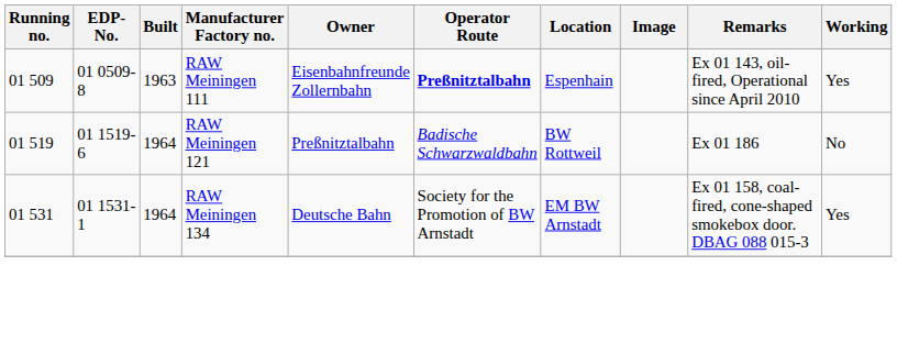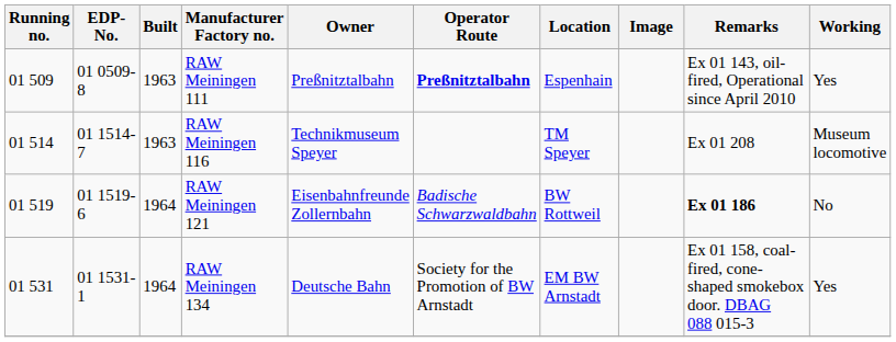 <table class="wikitable" style="width="100%"; border:solid 1px #AAAAAA;background:#e3e3e3;">
 <tr>
 <th width="5%">Running<br>no.</th>
 <th width="7%">EDP-<br>No.</th>
 <th width="4%">Built</th>
 <th width="10%">Manufacturer<br>Factory no.</th>
 <th width="10%">Owner</th>
 <th width="10%">Operator<br>Route</th>
 <th width="10%">Location</th>
 <th width="13%">Image</th>
 <th width="37%">Remarks</th>
 <th width="7%">Working</th>
 </tr>
 <tr>
 <td>01 509</td>
 <td>01 0509-8</td>
 <td>1963</td>
 <td><a href='#'>RAW Meiningen</a><br>111</td>
-<td><a href='#'>Eisenbahnfreunde Zollernbahn</a></td>
+<td><a href='#'>Preßnitztalbahn</a></td>
 <td><strong><a href='#'>Preßnitztalbahn</a></strong></td>
 <td><a href='#'>Espenhain</a></td>
 <td></td>
 <td>Ex 01 143, oil-fired, Operational since April 2010</td>
 <td>Yes</td>
 </tr>
 <tr>
+<td>01 514</td>
+<td>01 1514-7</td>
+<td>1963</td>
+<td><a href='#'>RAW Meiningen</a><br>116</td>
+<td><a href='#'>Technikmuseum Speyer</a></td>
+<td></td>
+<td><a href='#'>TM</a> <a href='#'>Speyer</a></td>
+<td></td>
+<td>Ex 01 208</td>
+<td>Museum locomotive</td>
+</tr>
+<tr>
 <td>01 519</td>
 <td>01 1519-6</td>
 <td>1964</td>
 <td><a href='#'>RAW Meiningen</a><br>121</td>
-<td><a href='#'>Preßnitztalbahn</a></td>
+<td><a href='#'>Eisenbahnfreunde Zollernbahn</a></td>
 <td><em><a href='#'>Badische Schwarzwaldbahn</a></em></td>
 <td><a href='#'>BW</a> <a href='#'>Rottweil</a></td>
 <td></td>
-<td>Ex 01 186</td>
+<td><strong>Ex 01 186</strong></td>
 <td>No</td>
 </tr>
 <tr>
 <td>01 531</td>
 <td>01 1531-1</td>
 <td>1964</td>
 <td><a href='#'>RAW Meiningen</a><br>134</td>
 <td><a href='#'>Deutsche Bahn</a></td>
 <td>Society for the Promotion of <a href='#'>BW</a> Arnstadt</td>
 <td><a href='#'>EM BW</a> <a href='#'>Arnstadt</a></td>
 <td></td>
 <td>Ex 01 158, coal-fired, cone-shaped smokebox door. <a href='#'>DBAG 088</a> 015-3</td>
 <td>Yes</td>
 </tr>
 <tr>
 </tr>
 </table>
